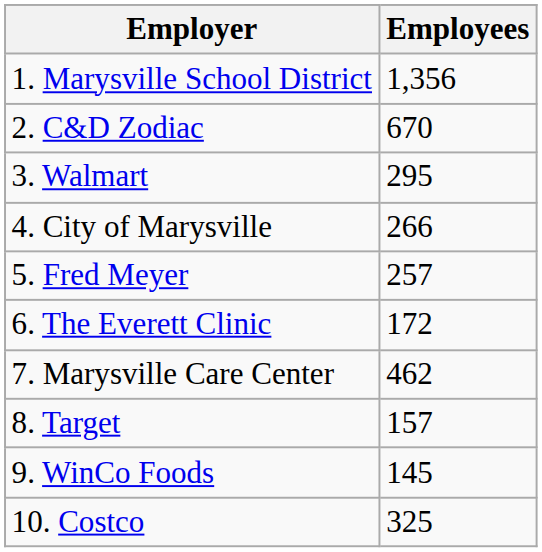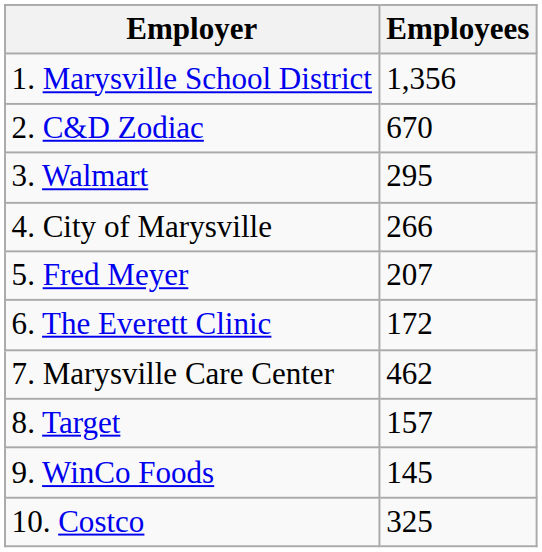 <table class="wikitable" style="float:right; clear:right; margin:0 0 0.5em 1em;">
 <tr>
 <th>Employer</th>
 <th>Employees</th>
 </tr>
 <tr>
 <td>1. <a href='#'>Marysville School District</a></td>
 <td>1,356</td>
 </tr>
 <tr>
 <td>2. <a href='#'>C&D Zodiac</a></td>
 <td>670</td>
 </tr>
 <tr>
 <td>3. <a href='#'>Walmart</a></td>
 <td>295</td>
 </tr>
 <tr>
 <td>4. City of Marysville</td>
 <td>266</td>
 </tr>
 <tr>
 <td>5. <a href='#'>Fred Meyer</a></td>
-<td>257</td>
+<td>207</td>
 </tr>
 <tr>
 <td>6. <a href='#'>The Everett Clinic</a></td>
 <td>172</td>
 </tr>
 <tr>
 <td>7. Marysville Care Center</td>
 <td>462</td>
 </tr>
 <tr>
 <td>8. <a href='#'>Target</a></td>
 <td>157</td>
 </tr>
 <tr>
 <td>9. <a href='#'>WinCo Foods</a></td>
 <td>145</td>
 </tr>
 <tr>
 <td>10. <a href='#'>Costco</a></td>
 <td>325</td>
 </tr>
 </table>
